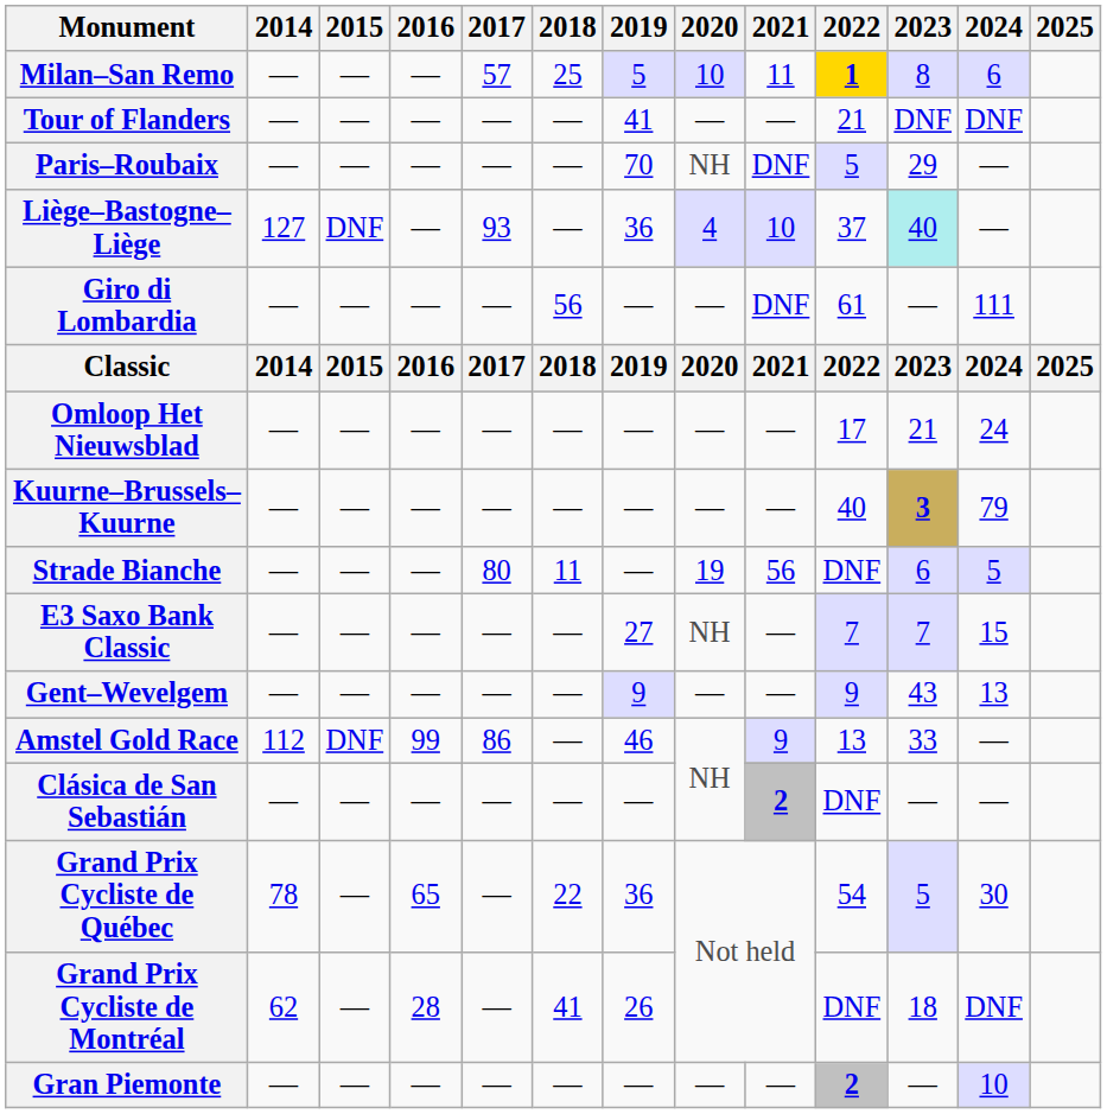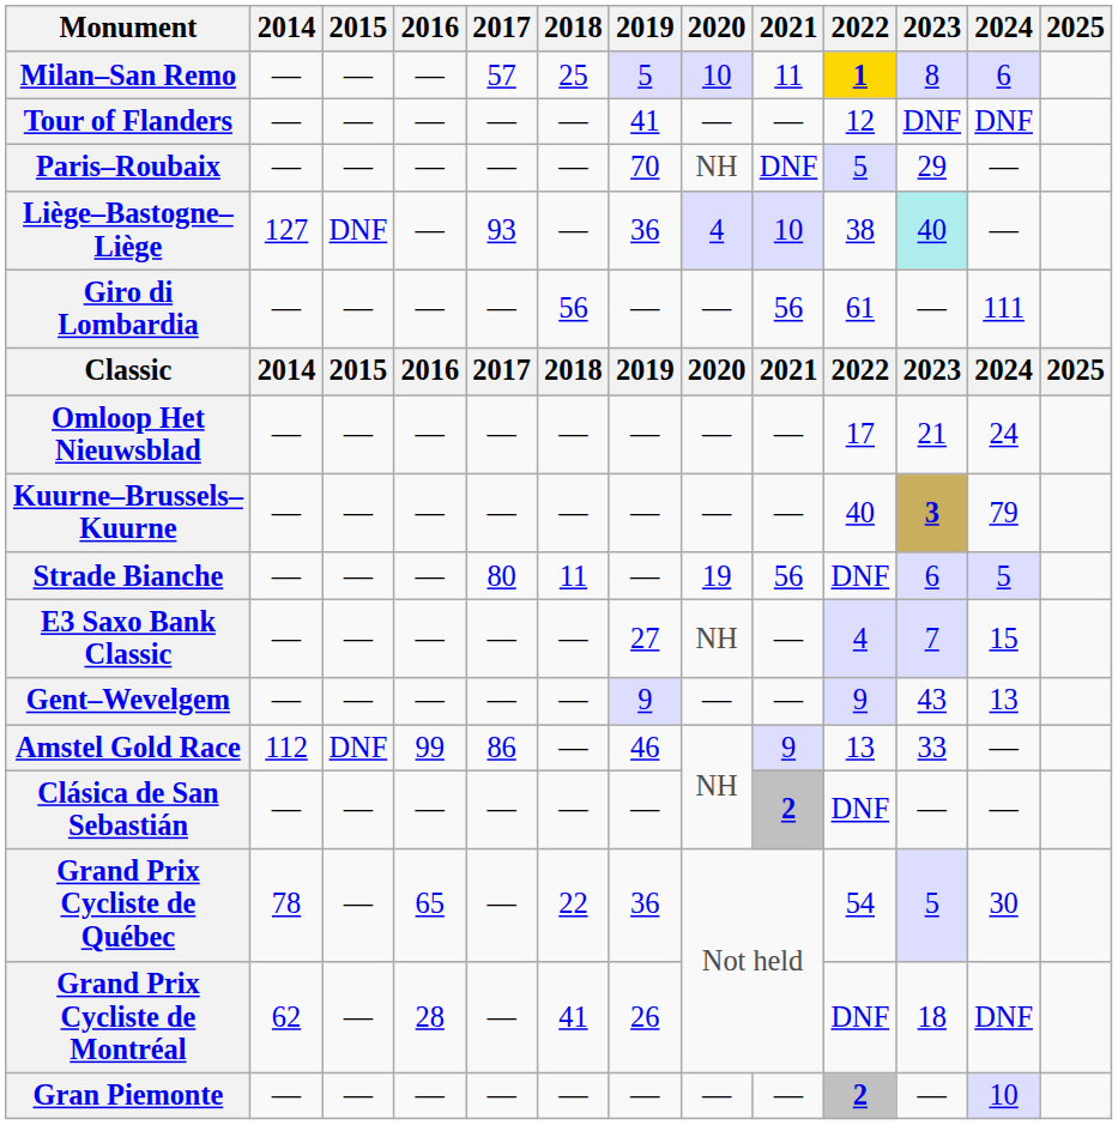 <table class="wikitable plainrowheaders">
 <tr>
 <th>Monument</th>
 <th scope="col">2014</th>
 <th scope="col">2015</th>
 <th scope="col">2016</th>
 <th scope="col">2017</th>
 <th scope="col">2018</th>
 <th scope="col">2019</th>
 <th scope="col">2020</th>
 <th scope="col">2021</th>
 <th scope="col">2022</th>
 <th scope="col">2023</th>
 <th scope="col">2024</th>
 <th scope="col">2025</th>
 </tr>
 <tr style="text-align:center;">
 <th scope="row"><a href='#'>Milan–San Remo</a></th>
 <td>—</td>
 <td>—</td>
 <td>—</td>
 <td><a href='#'>57</a></td>
 <td><a href='#'>25</a></td>
 <td style="background:#ddf;"><a href='#'>5</a></td>
 <td style="background:#ddf;"><a href='#'>10</a></td>
 <td><a href='#'>11</a></td>
 <td style="background:gold;"><a href='#'><strong>1</strong></a></td>
 <td style="background:#ddf;"><a href='#'>8</a></td>
 <td style="background:#ddf;"><a href='#'>6</a></td>
 <td></td>
 </tr>
 <tr style="text-align:center;">
 <th scope="row"><a href='#'>Tour of Flanders</a></th>
 <td>—</td>
 <td>—</td>
 <td>—</td>
 <td>—</td>
 <td>—</td>
 <td><a href='#'>41</a></td>
 <td>—</td>
 <td>—</td>
-<td><a href='#'>21</a></td>
+<td><a href='#'>12</a></td>
 <td><a href='#'>DNF</a></td>
 <td><a href='#'>DNF</a></td>
 <td></td>
 </tr>
 <tr style="text-align:center;">
 <th scope="row"><a href='#'>Paris–Roubaix</a></th>
 <td>—</td>
 <td>—</td>
 <td>—</td>
 <td>—</td>
 <td>—</td>
 <td><a href='#'>70</a></td>
 <td style="color:#4d4d4d;">NH</td>
 <td><a href='#'>DNF</a></td>
 <td style="background:#ddf;"><a href='#'>5</a></td>
 <td><a href='#'>29</a></td>
 <td>—</td>
 <td></td>
 </tr>
 <tr style="text-align:center;">
 <th scope="row"><a href='#'>Liège–Bastogne–Liège</a></th>
 <td><a href='#'>127</a></td>
 <td><a href='#'>DNF</a></td>
 <td>—</td>
 <td><a href='#'>93</a></td>
 <td>—</td>
 <td><a href='#'>36</a></td>
 <td style="background:#ddf;"><a href='#'>4</a></td>
 <td style="background:#ddf;"><a href='#'>10</a></td>
-<td><a href='#'>37</a></td>
+<td><a href='#'>38</a></td>
 <td style="background: paleturquoise;"><a href='#'>40</a></td>
 <td>—</td>
 <td></td>
 </tr>
 <tr style="text-align:center;">
 <th scope="row"><a href='#'>Giro di Lombardia</a></th>
 <td>—</td>
 <td>—</td>
 <td>—</td>
 <td>—</td>
 <td><a href='#'>56</a></td>
 <td>—</td>
 <td>—</td>
-<td><a href='#'>DNF</a></td>
+<td><a href='#'>56</a></td>
 <td><a href='#'>61</a></td>
 <td>—</td>
 <td><a href='#'>111</a></td>
 <td></td>
 </tr>
 <tr>
 <th>Classic</th>
 <th scope="col">2014</th>
 <th scope="col">2015</th>
 <th scope="col">2016</th>
 <th scope="col">2017</th>
 <th scope="col">2018</th>
 <th scope="col">2019</th>
 <th scope="col">2020</th>
 <th scope="col">2021</th>
 <th scope="col">2022</th>
 <th scope="col">2023</th>
 <th scope="col">2024</th>
 <th scope="col">2025</th>
 </tr>
 <tr style="text-align:center;">
 <th scope="row"><a href='#'>Omloop Het Nieuwsblad</a></th>
 <td>—</td>
 <td>—</td>
 <td>—</td>
 <td>—</td>
 <td>—</td>
 <td>—</td>
 <td>—</td>
 <td>—</td>
 <td><a href='#'>17</a></td>
 <td><a href='#'>21</a></td>
 <td><a href='#'>24</a></td>
 <td></td>
 </tr>
 <tr style="text-align:center;">
 <th scope="row"><a href='#'>Kuurne–Brussels–Kuurne</a></th>
 <td>—</td>
 <td>—</td>
 <td>—</td>
 <td>—</td>
 <td>—</td>
 <td>—</td>
 <td>—</td>
 <td>—</td>
 <td><a href='#'>40</a></td>
 <td style="background:#C9AE5D;"><a href='#'><strong>3</strong></a></td>
 <td><a href='#'>79</a></td>
 <td></td>
 </tr>
 <tr style="text-align:center;">
 <th scope="row"><a href='#'>Strade Bianche</a></th>
 <td>—</td>
 <td>—</td>
 <td>—</td>
 <td><a href='#'>80</a></td>
 <td><a href='#'>11</a></td>
 <td>—</td>
 <td><a href='#'>19</a></td>
 <td><a href='#'>56</a></td>
 <td><a href='#'>DNF</a></td>
 <td style="background:#ddf;"><a href='#'>6</a></td>
 <td style="background:#ddf;"><a href='#'>5</a></td>
 <td></td>
 </tr>
 <tr style="text-align:center;">
 <th scope="row"><a href='#'>E3 Saxo Bank Classic</a></th>
 <td>—</td>
 <td>—</td>
 <td>—</td>
 <td>—</td>
 <td>—</td>
 <td><a href='#'>27</a></td>
 <td style="color:#4d4d4d;">NH</td>
 <td>—</td>
-<td style="background:#ddf;"><a href='#'>7</a></td>
+<td style="background:#ddf;"><a href='#'>4</a></td>
 <td style="background:#ddf;"><a href='#'>7</a></td>
 <td><a href='#'>15</a></td>
 <td></td>
 </tr>
 <tr style="text-align:center;">
 <th scope="row"><a href='#'>Gent–Wevelgem</a></th>
 <td>—</td>
 <td>—</td>
 <td>—</td>
 <td>—</td>
 <td>—</td>
 <td style="background:#ddf;"><a href='#'>9</a></td>
 <td>—</td>
 <td>—</td>
 <td style="background:#ddf;"><a href='#'>9</a></td>
 <td><a href='#'>43</a></td>
 <td><a href='#'>13</a></td>
 <td></td>
 </tr>
 <tr style="text-align:center;">
 <th scope="row"><a href='#'>Amstel Gold Race</a></th>
 <td><a href='#'>112</a></td>
 <td><a href='#'>DNF</a></td>
 <td><a href='#'>99</a></td>
 <td><a href='#'>86</a></td>
 <td>—</td>
 <td><a href='#'>46</a></td>
 <td style="color:#4d4d4d;" rowspan=2>NH</td>
 <td style="background:#ddf;"><a href='#'>9</a></td>
 <td><a href='#'>13</a></td>
 <td><a href='#'>33</a></td>
 <td>—</td>
 <td></td>
 </tr>
 <tr style="text-align:center;">
 <th scope="row"><a href='#'>Clásica de San Sebastián</a></th>
 <td>—</td>
 <td>—</td>
 <td>—</td>
 <td>—</td>
 <td>—</td>
 <td>—</td>
 <td style="background:silver;"><a href='#'><strong>2</strong></a></td>
 <td><a href='#'>DNF</a></td>
 <td>—</td>
 <td>—</td>
 <td></td>
 </tr>
 <tr style="text-align:center;">
 <th scope="row"><a href='#'>Grand Prix Cycliste de Québec</a></th>
 <td><a href='#'>78</a></td>
 <td>—</td>
 <td><a href='#'>65</a></td>
 <td>—</td>
 <td><a href='#'>22</a></td>
 <td><a href='#'>36</a></td>
 <td style="color:#4d4d4d;" colspan=2 rowspan=2>Not held</td>
 <td><a href='#'>54</a></td>
 <td style="background:#ddf;"><a href='#'>5</a></td>
 <td><a href='#'>30</a></td>
 <td></td>
 </tr>
 <tr style="text-align:center;">
 <th scope="row"><a href='#'>Grand Prix Cycliste de Montréal</a></th>
 <td><a href='#'>62</a></td>
 <td>—</td>
 <td><a href='#'>28</a></td>
 <td>—</td>
 <td><a href='#'>41</a></td>
 <td><a href='#'>26</a></td>
 <td><a href='#'>DNF</a></td>
 <td><a href='#'>18</a></td>
 <td><a href='#'>DNF</a></td>
 <td></td>
 </tr>
 <tr style="text-align:center;">
 <th scope="row"><a href='#'>Gran Piemonte</a></th>
 <td>—</td>
 <td>—</td>
 <td>—</td>
 <td>—</td>
 <td>—</td>
 <td>—</td>
 <td>—</td>
 <td>—</td>
 <td style="background:silver;"><a href='#'><strong>2</strong></a></td>
 <td>—</td>
 <td style="background:#ddf;"><a href='#'>10</a></td>
 <td></td>
 </tr>
 </table>
